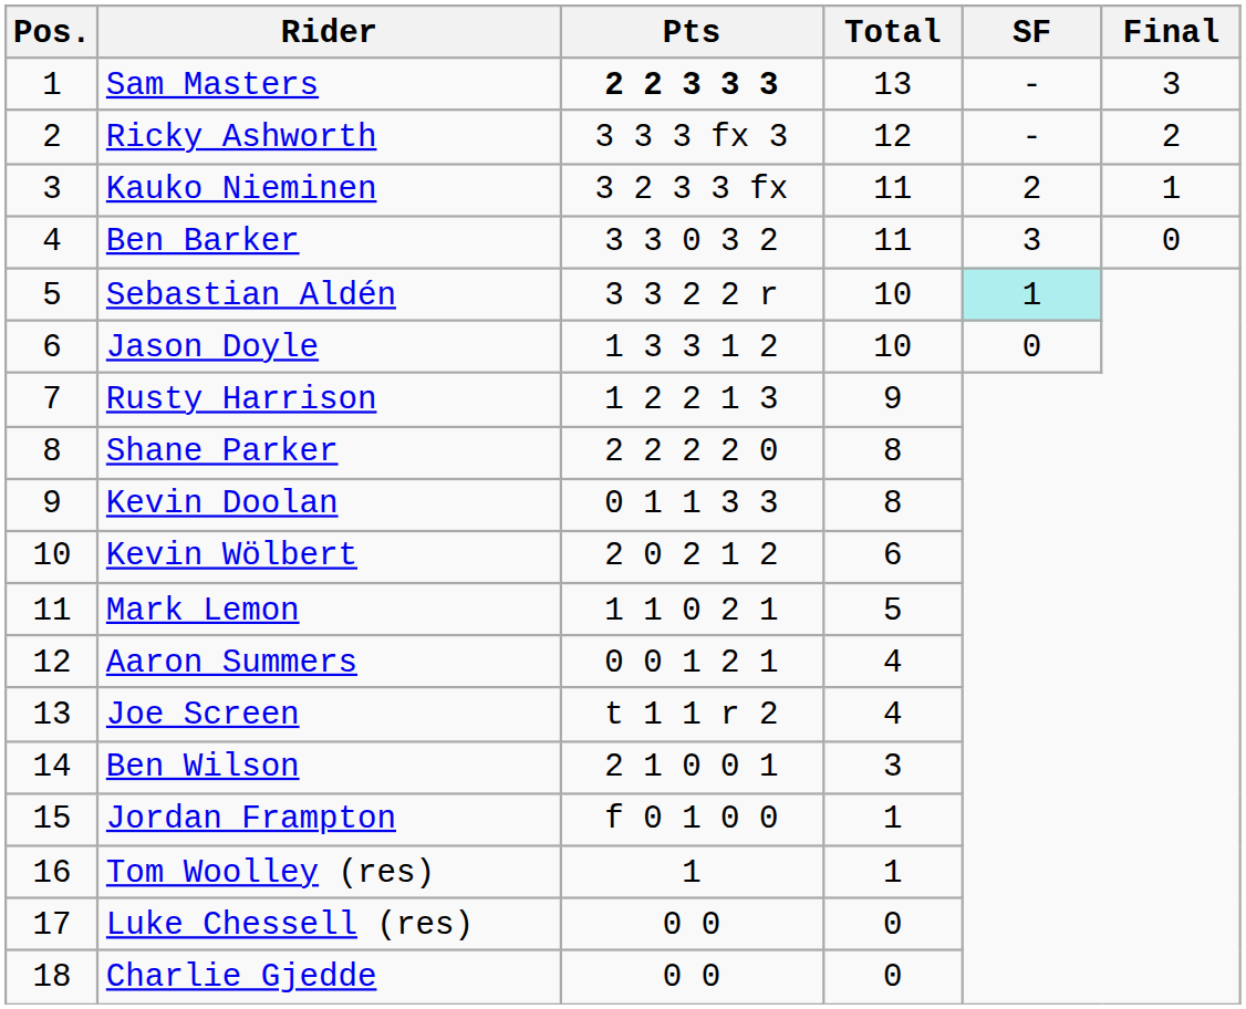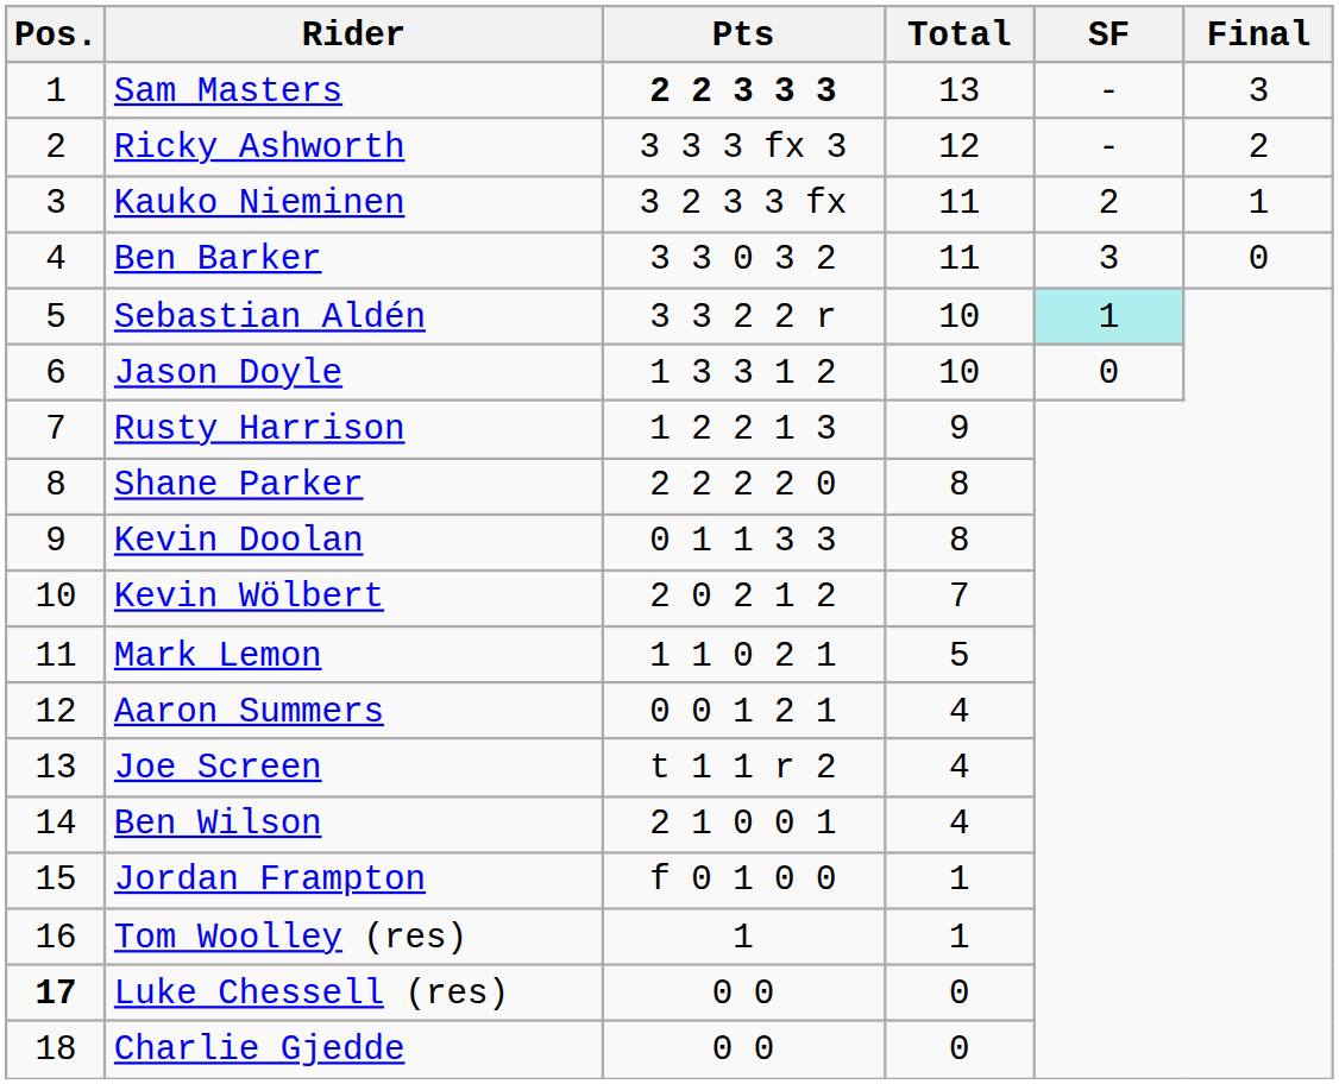 <table class=wikitable>
 <tr>
 <th width=25px>Pos.</th>
 <th width=180px>Rider</th>
 <th width=100px>Pts</th>
 <th width=50px>Total</th>
 <th width=50px>SF</th>
 <th width=50px>Final</th>
 </tr>
 <tr align=center >
 <td>1</td>
 <td align=left> <a href='#'>Sam Masters</a></td>
 <td><strong>2	2	3	3	3</strong></td>
 <td>13</td>
 <td>-</td>
 <td>3</td>
 </tr>
 <tr align=center>
 <td>2</td>
 <td align=left> <a href='#'>Ricky Ashworth</a></td>
 <td>3	3	3	fx	3</td>
 <td>12</td>
 <td>-</td>
 <td>2</td>
 </tr>
 <tr align=center>
 <td>3</td>
 <td align=left> <a href='#'>Kauko Nieminen</a></td>
 <td>3	2	3	3	fx</td>
 <td>11</td>
 <td>2</td>
 <td>1</td>
 </tr>
 <tr align=center>
 <td>4</td>
 <td align=left> <a href='#'>Ben Barker</a></td>
 <td>3	3	0	3	2</td>
 <td>11</td>
 <td>3</td>
 <td>0</td>
 </tr>
 <tr align=center>
 <td>5</td>
 <td align=left> <a href='#'>Sebastian Aldén</a></td>
 <td>3	3	2	2	r</td>
 <td>10</td>
 <td style="background: paleturquoise;">1</td>
 </tr>
 <tr align=center>
 <td>6</td>
 <td align=left> <a href='#'>Jason Doyle</a></td>
 <td>1	3	3	1	2</td>
 <td>10</td>
 <td>0</td>
 </tr>
 <tr align=center>
 <td>7</td>
 <td align=left> <a href='#'>Rusty Harrison</a></td>
 <td>1	2	2	1	3</td>
 <td>9</td>
 </tr>
 <tr align=center>
 <td>8</td>
 <td align=left> <a href='#'>Shane Parker</a></td>
 <td>2	2	2	2	0</td>
 <td>8</td>
 </tr>
 <tr align=center>
 <td>9</td>
 <td align=left> <a href='#'>Kevin Doolan</a></td>
 <td>0	1	1	3	3</td>
 <td>8</td>
 </tr>
 <tr align=center>
 <td>10</td>
 <td align=left> <a href='#'>Kevin Wölbert</a></td>
 <td>2	0	2	1	2</td>
-<td>6</td>
+<td>7</td>
 </tr>
 <tr align=center>
 <td>11</td>
 <td align=left> <a href='#'>Mark Lemon</a></td>
 <td>1	1	0	2	1</td>
 <td>5</td>
 </tr>
 <tr align=center>
 <td>12</td>
 <td align=left> <a href='#'>Aaron Summers</a></td>
 <td>0	0	1	2	1</td>
 <td>4</td>
 </tr>
 <tr align=center>
 <td>13</td>
 <td align=left> <a href='#'>Joe Screen</a></td>
 <td>t	1	1	r	2</td>
 <td>4</td>
 </tr>
 <tr align=center>
 <td>14</td>
 <td align=left> <a href='#'>Ben Wilson</a></td>
 <td>2	1	0	0	1</td>
-<td>3</td>
+<td>4</td>
 </tr>
 <tr align=center>
 <td>15</td>
 <td align=left> <a href='#'>Jordan Frampton</a></td>
 <td>f	0	1	0	0</td>
 <td>1</td>
 </tr>
 <tr align=center>
 <td>16</td>
 <td align=left> <a href='#'>Tom Woolley</a> (res)</td>
 <td>1</td>
 <td>1</td>
 </tr>
 <tr align=center>
-<td>17</td>
+<td><strong>17</strong></td>
 <td align=left> <a href='#'>Luke Chessell</a> (res)</td>
 <td>0	0</td>
 <td>0</td>
 </tr>
 <tr align=center>
 <td>18</td>
 <td align=left> <a href='#'>Charlie Gjedde</a></td>
 <td>0	0</td>
 <td>0</td>
 </tr>
 </table>
